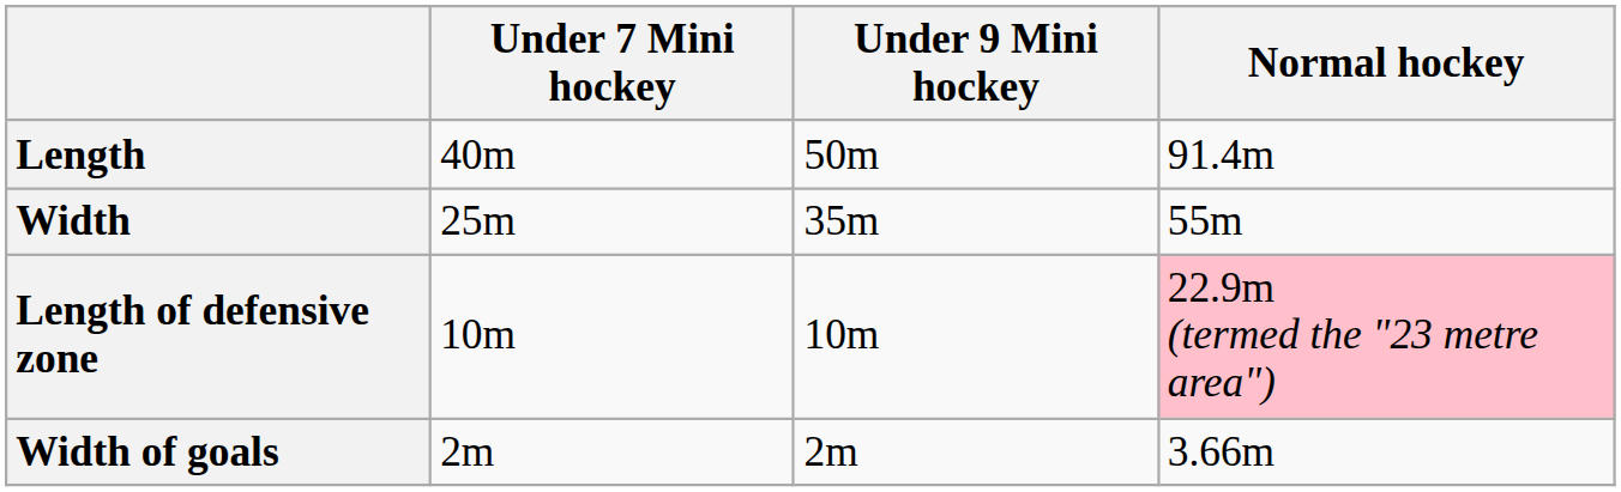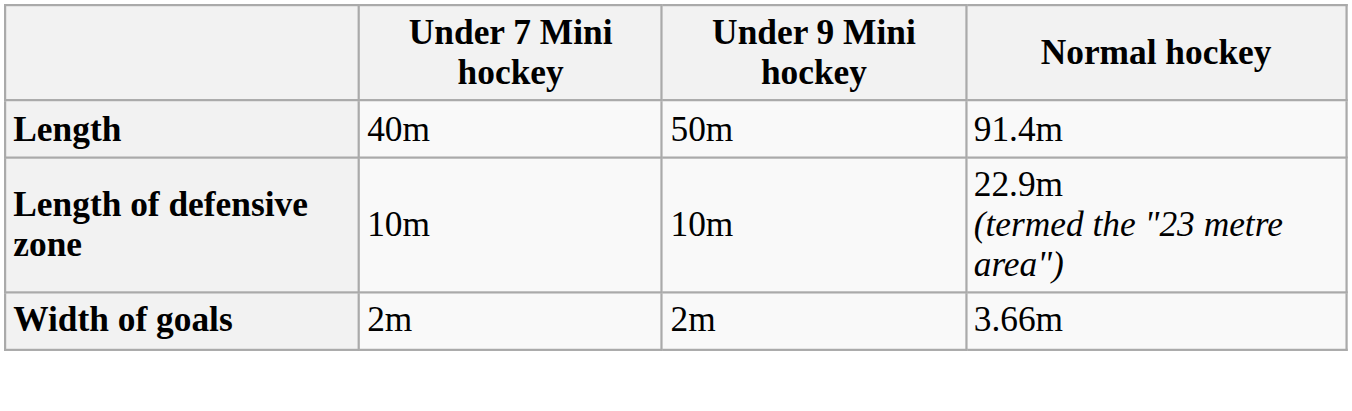 <table class="wikitable">
 <tr>
 <th></th>
 <th>Under 7 Mini hockey</th>
 <th>Under 9 Mini hockey</th>
 <th>Normal hockey</th>
 </tr>
 <tr>
 <th style="text-align: left">Length</th>
 <td>40m</td>
 <td>50m</td>
 <td>91.4m</td>
 </tr>
 <tr>
-<th style="text-align: left">Width</th>
-<td>25m</td>
-<td>35m</td>
-<td>55m</td>
-</tr>
-<tr>
 <th style="text-align: left">Length of defensive zone</th>
 <td>10m</td>
 <td>10m</td>
-<td style="background: pink;">22.9m<br><em>(termed the "23 metre area")</em></td>
+<td>22.9m<br><em>(termed the "23 metre area")</em></td>
 </tr>
 <tr>
 <th style="text-align: left">Width of goals</th>
 <td>2m</td>
 <td>2m</td>
 <td>3.66m</td>
 </tr>
 </table>
